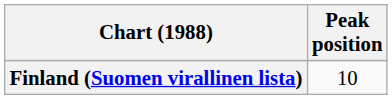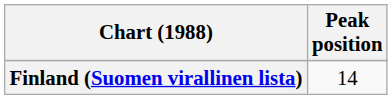 <table class="wikitable plainrowheaders" style="text-align:center">
 <tr>
 <th scope="col">Chart (1988)</th>
 <th scope="col">Peak<br>position</th>
 </tr>
 <tr>
 </tr>
 <tr>
 <th scope="row">Finland (<a href='#'>Suomen virallinen lista</a>)<br></th>
-<td>10</td>
+<td>14</td>
 </tr>
 </table>
